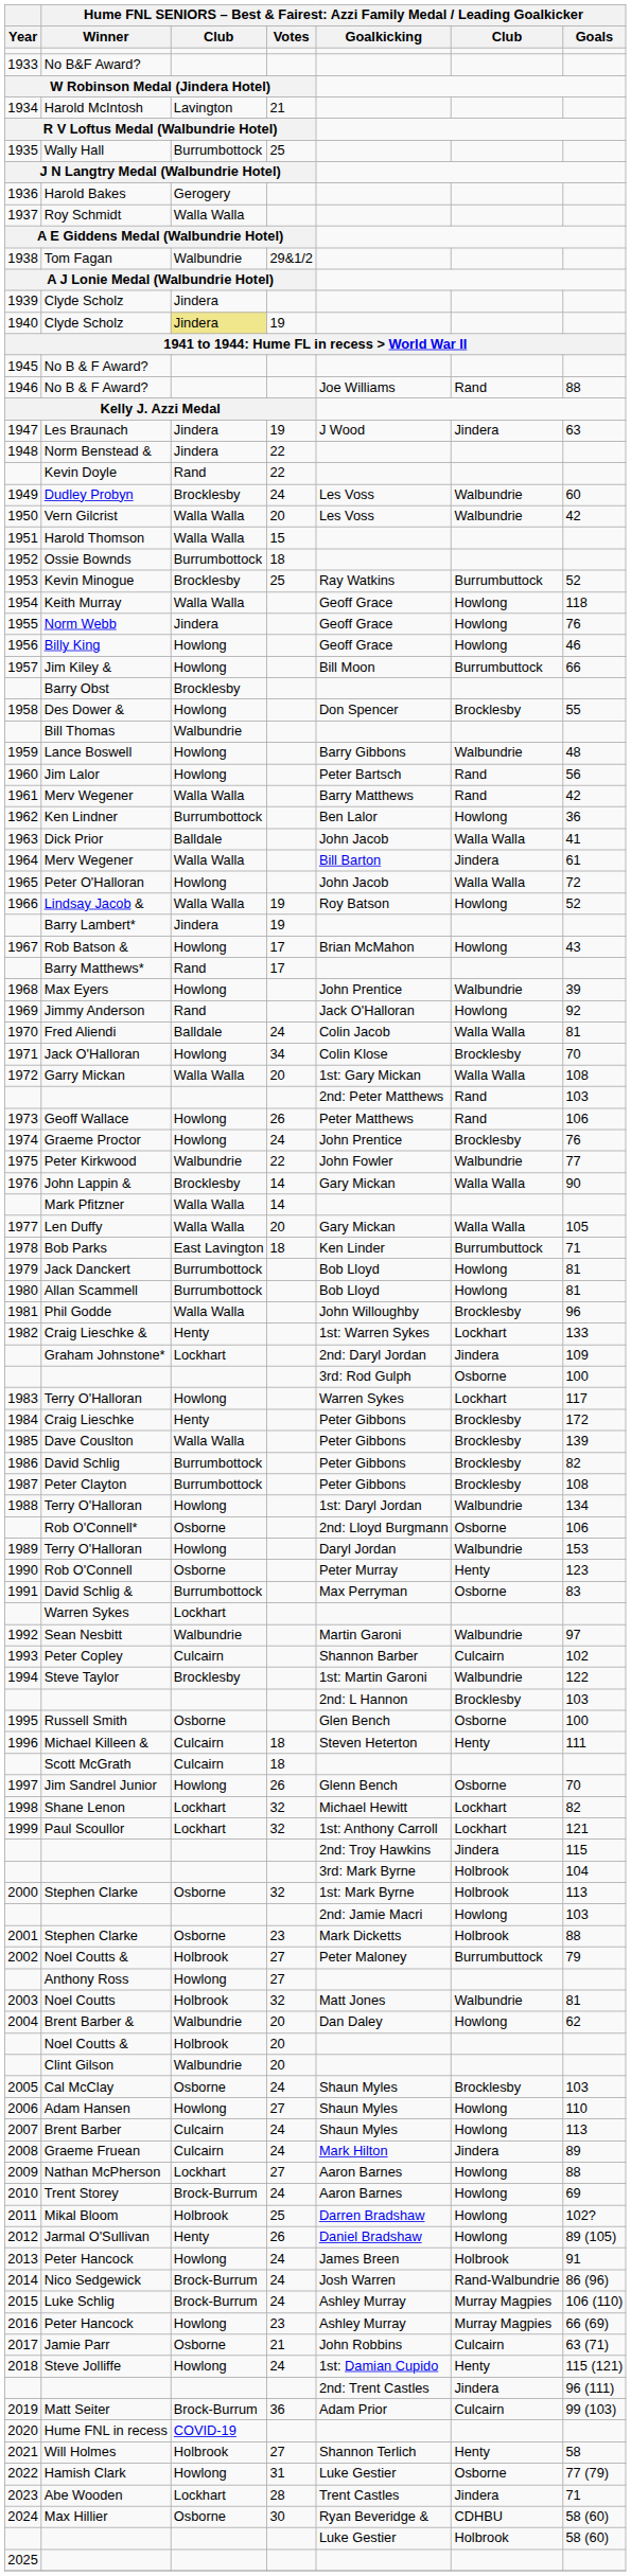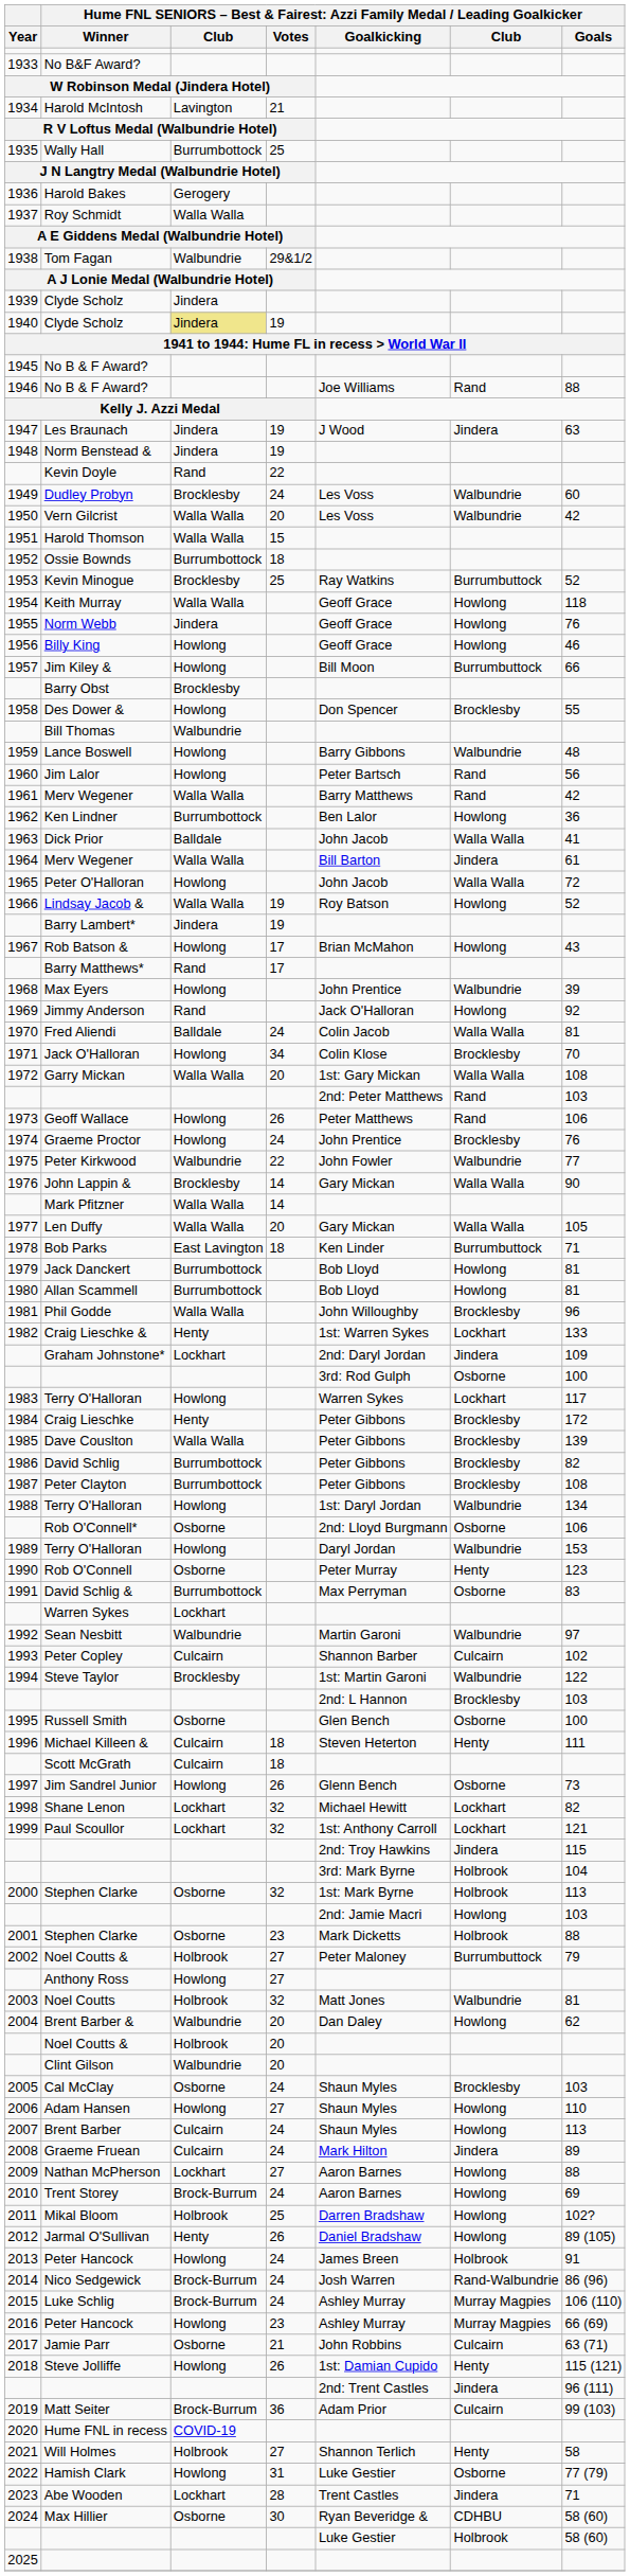 <table class="wikitable collapsible collapsed">
 <tr>
 <th></th>
 <th colspan=9>Hume FNL SENIORS – Best & Fairest: Azzi Family Medal / Leading Goalkicker</th>
 </tr>
 <tr>
 <th>Year</th>
 <th>Winner</th>
 <th>Club</th>
 <th>Votes</th>
 <th>Goalkicking</th>
 <th>Club</th>
 <th>Goals</th>
 </tr>
 <tr>
 <td></td>
 <td></td>
 <td></td>
 <td></td>
 <td></td>
 <td></td>
 <td></td>
 </tr>
 <tr>
 <td>1933</td>
 <td>No B&F Award?</td>
 <td></td>
 <td></td>
 <td></td>
 <td></td>
 <td></td>
 </tr>
 <tr>
 <th colspan=4>W Robinson Medal (Jindera Hotel)</th>
 </tr>
 <tr>
 <td>1934</td>
 <td>Harold McIntosh</td>
 <td>Lavington</td>
 <td>21</td>
 <td></td>
 <td></td>
 <td></td>
 </tr>
 <tr>
 <th colspan=4>R V Loftus Medal (Walbundrie Hotel)</th>
 </tr>
 <tr>
 <td>1935</td>
 <td>Wally Hall</td>
 <td>Burrumbottock</td>
 <td>25</td>
 <td></td>
 <td></td>
 <td></td>
 </tr>
 <tr>
 <th colspan=4>J N Langtry Medal (Walbundrie Hotel)</th>
 </tr>
 <tr>
 <td>1936</td>
 <td>Harold Bakes</td>
 <td>Gerogery</td>
 <td></td>
 <td></td>
 <td></td>
 <td></td>
 </tr>
 <tr>
 <td>1937</td>
 <td>Roy Schmidt</td>
 <td>Walla Walla</td>
 <td></td>
 <td></td>
 <td></td>
 <td></td>
 </tr>
 <tr>
 <th colspan=4>A E Giddens Medal (Walbundrie Hotel)</th>
 </tr>
 <tr>
 <td>1938</td>
 <td>Tom Fagan</td>
 <td>Walbundrie</td>
 <td>29&1/2</td>
 <td></td>
 <td></td>
 <td></td>
 </tr>
 <tr>
 <th colspan=4>A J Lonie Medal (Walbundrie Hotel)</th>
 </tr>
 <tr>
 <td>1939</td>
 <td>Clyde Scholz</td>
 <td>Jindera</td>
 <td></td>
 <td></td>
 <td></td>
 <td></td>
 </tr>
 <tr>
 <td>1940</td>
 <td>Clyde Scholz</td>
 <td style="background: khaki;">Jindera</td>
 <td>19</td>
 <td></td>
 <td></td>
 <td></td>
 </tr>
 <tr>
 <th colspan=9>1941 to 1944: Hume FL in recess > <a href='#'>World War II</a></th>
 </tr>
 <tr>
 <td>1945</td>
 <td>No B & F Award?</td>
 <td></td>
 <td></td>
 <td></td>
 <td></td>
 <td></td>
 </tr>
 <tr>
 <td>1946</td>
 <td>No B & F Award?</td>
 <td></td>
 <td></td>
 <td>Joe Williams</td>
 <td>Rand</td>
 <td>88</td>
 </tr>
 <tr>
 <th colspan=4>Kelly J. Azzi Medal</th>
 </tr>
 <tr>
 <td>1947</td>
 <td>Les Braunach</td>
 <td>Jindera</td>
 <td>19</td>
 <td>J Wood</td>
 <td>Jindera</td>
 <td>63</td>
 </tr>
 <tr>
 <td>1948</td>
 <td>Norm Benstead &</td>
 <td>Jindera</td>
-<td>22</td>
+<td>19</td>
 <td></td>
 <td></td>
 <td></td>
 </tr>
 <tr>
 <td></td>
 <td>Kevin Doyle</td>
 <td>Rand</td>
 <td>22</td>
 <td></td>
 <td></td>
 <td></td>
 </tr>
 <tr>
 <td>1949</td>
 <td><a href='#'>Dudley Probyn</a></td>
 <td>Brocklesby</td>
 <td>24</td>
 <td>Les Voss</td>
 <td>Walbundrie</td>
 <td>60</td>
 </tr>
 <tr>
 <td>1950</td>
 <td>Vern Gilcrist</td>
 <td>Walla Walla</td>
 <td>20</td>
 <td>Les Voss</td>
 <td>Walbundrie</td>
 <td>42</td>
 </tr>
 <tr>
 <td>1951</td>
 <td>Harold Thomson</td>
 <td>Walla Walla</td>
 <td>15</td>
 <td></td>
 <td></td>
 <td></td>
 </tr>
 <tr>
 <td>1952</td>
 <td>Ossie Bownds</td>
 <td>Burrumbottock</td>
 <td>18</td>
 <td></td>
 <td></td>
 <td></td>
 </tr>
 <tr>
 <td>1953</td>
 <td>Kevin Minogue</td>
 <td>Brocklesby</td>
 <td>25</td>
 <td>Ray Watkins</td>
 <td>Burrumbuttock</td>
 <td>52</td>
 </tr>
 <tr>
 <td>1954</td>
 <td>Keith Murray</td>
 <td>Walla Walla</td>
 <td></td>
 <td>Geoff Grace</td>
 <td>Howlong</td>
 <td>118</td>
 </tr>
 <tr>
 <td>1955</td>
 <td><a href='#'>Norm Webb</a></td>
 <td>Jindera</td>
 <td></td>
 <td>Geoff Grace</td>
 <td>Howlong</td>
 <td>76</td>
 </tr>
 <tr>
 <td>1956</td>
 <td><a href='#'>Billy King</a></td>
 <td>Howlong</td>
 <td></td>
 <td>Geoff Grace</td>
 <td>Howlong</td>
 <td>46</td>
 </tr>
 <tr>
 <td>1957</td>
 <td>Jim Kiley &</td>
 <td>Howlong</td>
 <td></td>
 <td>Bill Moon</td>
 <td>Burrumbuttock</td>
 <td>66</td>
 </tr>
 <tr>
 <td></td>
 <td>Barry Obst</td>
 <td>Brocklesby</td>
 <td></td>
 <td></td>
 <td></td>
 <td></td>
 </tr>
 <tr>
 <td>1958</td>
 <td>Des Dower  &</td>
 <td>Howlong</td>
 <td></td>
 <td>Don Spencer</td>
 <td>Brocklesby</td>
 <td>55</td>
 </tr>
 <tr>
 <td></td>
 <td>Bill Thomas</td>
 <td>Walbundrie</td>
 <td></td>
 <td></td>
 <td></td>
 <td></td>
 </tr>
 <tr>
 <td>1959</td>
 <td>Lance Boswell</td>
 <td>Howlong</td>
 <td></td>
 <td>Barry Gibbons</td>
 <td>Walbundrie</td>
 <td>48</td>
 </tr>
 <tr>
 <td>1960</td>
 <td>Jim Lalor</td>
 <td>Howlong</td>
 <td></td>
 <td>Peter Bartsch</td>
 <td>Rand</td>
 <td>56</td>
 </tr>
 <tr>
 <td>1961</td>
 <td>Merv Wegener</td>
 <td>Walla Walla</td>
 <td></td>
 <td>Barry Matthews</td>
 <td>Rand</td>
 <td>42</td>
 </tr>
 <tr>
 <td>1962</td>
 <td>Ken Lindner</td>
 <td>Burrumbottock</td>
 <td></td>
 <td>Ben Lalor</td>
 <td>Howlong</td>
 <td>36</td>
 </tr>
 <tr>
 <td>1963</td>
 <td>Dick Prior</td>
 <td>Balldale</td>
 <td></td>
 <td>John Jacob</td>
 <td>Walla Walla</td>
 <td>41</td>
 </tr>
 <tr>
 <td>1964</td>
 <td>Merv Wegener</td>
 <td>Walla Walla</td>
 <td></td>
 <td><a href='#'>Bill Barton</a></td>
 <td>Jindera</td>
 <td>61</td>
 </tr>
 <tr>
 <td>1965</td>
 <td>Peter O'Halloran</td>
 <td>Howlong</td>
 <td></td>
 <td>John Jacob</td>
 <td>Walla Walla</td>
 <td>72</td>
 </tr>
 <tr>
 <td>1966</td>
 <td><a href='#'>Lindsay Jacob</a> &</td>
 <td>Walla Walla</td>
 <td>19</td>
 <td>Roy Batson</td>
 <td>Howlong</td>
 <td>52</td>
 </tr>
 <tr>
 <td></td>
 <td>Barry Lambert*</td>
 <td>Jindera</td>
 <td>19</td>
 <td></td>
 <td></td>
 <td></td>
 </tr>
 <tr>
 <td>1967</td>
 <td>Rob Batson &</td>
 <td>Howlong</td>
 <td>17</td>
 <td>Brian McMahon</td>
 <td>Howlong</td>
 <td>43</td>
 </tr>
 <tr>
 <td></td>
 <td>Barry Matthews*</td>
 <td>Rand</td>
 <td>17</td>
 <td></td>
 <td></td>
 <td></td>
 </tr>
 <tr>
 <td>1968</td>
 <td>Max Eyers</td>
 <td>Howlong</td>
 <td></td>
 <td>John Prentice</td>
 <td>Walbundrie</td>
 <td>39</td>
 </tr>
 <tr>
 <td>1969</td>
 <td>Jimmy Anderson</td>
 <td>Rand</td>
 <td></td>
 <td>Jack O'Halloran</td>
 <td>Howlong</td>
 <td>92</td>
 </tr>
 <tr>
 <td>1970</td>
 <td>Fred Aliendi</td>
 <td>Balldale</td>
 <td>24</td>
 <td>Colin Jacob</td>
 <td>Walla Walla</td>
 <td>81</td>
 </tr>
 <tr>
 <td>1971</td>
 <td>Jack O'Halloran</td>
 <td>Howlong</td>
 <td>34</td>
 <td>Colin Klose</td>
 <td>Brocklesby</td>
 <td>70</td>
 </tr>
 <tr>
 <td>1972</td>
 <td>Garry Mickan</td>
 <td>Walla Walla</td>
 <td>20</td>
 <td>1st: Gary Mickan</td>
 <td>Walla Walla</td>
 <td>108</td>
 </tr>
 <tr>
 <td></td>
 <td></td>
 <td></td>
 <td></td>
 <td>2nd: Peter Matthews</td>
 <td>Rand</td>
 <td>103</td>
 </tr>
 <tr>
 <td>1973</td>
 <td>Geoff Wallace</td>
 <td>Howlong</td>
 <td>26</td>
 <td>Peter Matthews</td>
 <td>Rand</td>
 <td>106</td>
 </tr>
 <tr>
 <td>1974</td>
 <td>Graeme Proctor</td>
 <td>Howlong</td>
 <td>24</td>
 <td>John Prentice</td>
 <td>Brocklesby</td>
 <td>76</td>
 </tr>
 <tr>
 <td>1975</td>
 <td>Peter Kirkwood</td>
 <td>Walbundrie</td>
 <td>22</td>
 <td>John Fowler</td>
 <td>Walbundrie</td>
 <td>77</td>
 </tr>
 <tr>
 <td>1976</td>
 <td>John Lappin &</td>
 <td>Brocklesby</td>
 <td>14</td>
 <td>Gary Mickan</td>
 <td>Walla Walla</td>
 <td>90</td>
 </tr>
 <tr>
 <td></td>
 <td>Mark Pfitzner</td>
 <td>Walla Walla</td>
 <td>14</td>
 <td></td>
 <td></td>
 <td></td>
 </tr>
 <tr>
 <td>1977</td>
 <td>Len Duffy</td>
 <td>Walla Walla</td>
 <td>20</td>
 <td>Gary Mickan</td>
 <td>Walla Walla</td>
 <td>105</td>
 </tr>
 <tr>
 <td>1978</td>
 <td>Bob Parks</td>
 <td>East Lavington</td>
 <td>18</td>
 <td>Ken Linder</td>
 <td>Burrumbuttock</td>
 <td>71</td>
 </tr>
 <tr>
 <td>1979</td>
 <td>Jack Danckert</td>
 <td>Burrumbottock</td>
 <td></td>
 <td>Bob Lloyd</td>
 <td>Howlong</td>
 <td>81</td>
 </tr>
 <tr>
 <td>1980</td>
 <td>Allan Scammell</td>
 <td>Burrumbottock</td>
 <td></td>
 <td>Bob Lloyd</td>
 <td>Howlong</td>
 <td>81</td>
 </tr>
 <tr>
 <td>1981</td>
 <td>Phil Godde</td>
 <td>Walla Walla</td>
 <td></td>
 <td>John Willoughby</td>
 <td>Brocklesby</td>
 <td>96</td>
 </tr>
 <tr>
 <td>1982</td>
 <td>Craig Lieschke &</td>
 <td>Henty</td>
 <td></td>
 <td>1st: Warren Sykes</td>
 <td>Lockhart</td>
 <td>133</td>
 </tr>
 <tr>
 <td></td>
 <td>Graham Johnstone*</td>
 <td>Lockhart</td>
 <td></td>
 <td>2nd: Daryl Jordan</td>
 <td>Jindera</td>
 <td>109</td>
 </tr>
 <tr>
 <td></td>
 <td></td>
 <td></td>
 <td></td>
 <td>3rd: Rod Gulph</td>
 <td>Osborne</td>
 <td>100</td>
 </tr>
 <tr>
 <td>1983</td>
 <td>Terry O'Halloran</td>
 <td>Howlong</td>
 <td></td>
 <td>Warren Sykes</td>
 <td>Lockhart</td>
 <td>117</td>
 </tr>
 <tr>
 <td>1984</td>
 <td>Craig Lieschke</td>
 <td>Henty</td>
 <td></td>
 <td>Peter Gibbons</td>
 <td>Brocklesby</td>
 <td>172</td>
 </tr>
 <tr>
 <td>1985</td>
 <td>Dave Couslton</td>
 <td>Walla Walla</td>
 <td></td>
 <td>Peter Gibbons</td>
 <td>Brocklesby</td>
 <td>139</td>
 </tr>
 <tr>
 <td>1986</td>
 <td>David Schlig</td>
 <td>Burrumbottock</td>
 <td></td>
 <td>Peter Gibbons</td>
 <td>Brocklesby</td>
 <td>82</td>
 </tr>
 <tr>
 <td>1987</td>
 <td>Peter Clayton</td>
 <td>Burrumbottock</td>
 <td></td>
 <td>Peter Gibbons</td>
 <td>Brocklesby</td>
 <td>108</td>
 </tr>
 <tr>
 <td>1988</td>
 <td>Terry O'Halloran</td>
 <td>Howlong</td>
 <td></td>
 <td>1st: Daryl Jordan</td>
 <td>Walbundrie</td>
 <td>134</td>
 </tr>
 <tr>
 <td></td>
 <td>Rob O'Connell*</td>
 <td>Osborne</td>
 <td></td>
 <td>2nd: Lloyd Burgmann</td>
 <td>Osborne</td>
 <td>106</td>
 </tr>
 <tr>
 <td>1989</td>
 <td>Terry O'Halloran</td>
 <td>Howlong</td>
 <td></td>
 <td>Daryl Jordan</td>
 <td>Walbundrie</td>
 <td>153</td>
 </tr>
 <tr>
 <td>1990</td>
 <td>Rob O'Connell</td>
 <td>Osborne</td>
 <td></td>
 <td>Peter Murray</td>
 <td>Henty</td>
 <td>123</td>
 </tr>
 <tr>
 <td>1991</td>
 <td>David Schlig &</td>
 <td>Burrumbottock</td>
 <td></td>
 <td>Max Perryman</td>
 <td>Osborne</td>
 <td>83</td>
 </tr>
 <tr>
 <td></td>
 <td>Warren Sykes</td>
 <td>Lockhart</td>
 <td></td>
 <td></td>
 <td></td>
 <td></td>
 </tr>
 <tr>
 <td>1992</td>
 <td>Sean Nesbitt</td>
 <td>Walbundrie</td>
 <td></td>
 <td>Martin Garoni</td>
 <td>Walbundrie</td>
 <td>97</td>
 </tr>
 <tr>
 <td>1993</td>
 <td>Peter Copley</td>
 <td>Culcairn</td>
 <td></td>
 <td>Shannon Barber</td>
 <td>Culcairn</td>
 <td>102</td>
 </tr>
 <tr>
 <td>1994</td>
 <td>Steve Taylor</td>
 <td>Brocklesby</td>
 <td></td>
 <td>1st: Martin Garoni</td>
 <td>Walbundrie</td>
 <td>122</td>
 </tr>
 <tr>
 <td></td>
 <td></td>
 <td></td>
 <td></td>
 <td>2nd: L Hannon</td>
 <td>Brocklesby</td>
 <td>103</td>
 </tr>
 <tr>
 <td>1995</td>
 <td>Russell Smith</td>
 <td>Osborne</td>
 <td></td>
 <td>Glen Bench</td>
 <td>Osborne</td>
 <td>100</td>
 </tr>
 <tr>
 <td>1996</td>
 <td>Michael Killeen &</td>
 <td>Culcairn</td>
 <td>18</td>
 <td>Steven Heterton</td>
 <td>Henty</td>
 <td>111</td>
 </tr>
 <tr>
 <td></td>
 <td>Scott McGrath</td>
 <td>Culcairn</td>
 <td>18</td>
 <td></td>
 <td></td>
 <td></td>
 </tr>
 <tr>
 <td>1997</td>
 <td>Jim Sandrel Junior</td>
 <td>Howlong</td>
 <td>26</td>
 <td>Glenn Bench</td>
 <td>Osborne</td>
-<td>70</td>
+<td>73</td>
 </tr>
 <tr>
 <td>1998</td>
 <td>Shane Lenon</td>
 <td>Lockhart</td>
 <td>32</td>
 <td>Michael Hewitt</td>
 <td>Lockhart</td>
 <td>82</td>
 </tr>
 <tr>
 <td>1999</td>
 <td>Paul Scoullor</td>
 <td>Lockhart</td>
 <td>32</td>
 <td>1st: Anthony Carroll</td>
 <td>Lockhart</td>
 <td>121</td>
 </tr>
 <tr>
 <td></td>
 <td></td>
 <td></td>
 <td></td>
 <td>2nd: Troy Hawkins</td>
 <td>Jindera</td>
 <td>115</td>
 </tr>
 <tr>
 <td></td>
 <td></td>
 <td></td>
 <td></td>
 <td>3rd: Mark Byrne</td>
 <td>Holbrook</td>
 <td>104</td>
 </tr>
 <tr>
 <td>2000</td>
 <td>Stephen Clarke</td>
 <td>Osborne</td>
 <td>32</td>
 <td>1st: Mark Byrne</td>
 <td>Holbrook</td>
 <td>113</td>
 </tr>
 <tr>
 <td></td>
 <td></td>
 <td></td>
 <td></td>
 <td>2nd: Jamie Macri</td>
 <td>Howlong</td>
 <td>103</td>
 </tr>
 <tr>
 <td>2001</td>
 <td>Stephen Clarke</td>
 <td>Osborne</td>
 <td>23</td>
 <td>Mark Dicketts</td>
 <td>Holbrook</td>
 <td>88</td>
 </tr>
 <tr>
 <td>2002</td>
 <td>Noel Coutts &</td>
 <td>Holbrook</td>
 <td>27</td>
 <td>Peter Maloney</td>
 <td>Burrumbuttock</td>
 <td>79</td>
 </tr>
 <tr>
 <td></td>
 <td>Anthony Ross</td>
 <td>Howlong</td>
 <td>27</td>
 <td></td>
 <td></td>
 <td></td>
 </tr>
 <tr>
 <td>2003</td>
 <td>Noel Coutts</td>
 <td>Holbrook</td>
 <td>32</td>
 <td>Matt Jones</td>
 <td>Walbundrie</td>
 <td>81</td>
 </tr>
 <tr>
 <td>2004</td>
 <td>Brent Barber &</td>
 <td>Walbundrie</td>
 <td>20</td>
 <td>Dan Daley</td>
 <td>Howlong</td>
 <td>62</td>
 </tr>
 <tr>
 <td></td>
 <td>Noel Coutts &</td>
 <td>Holbrook</td>
 <td>20</td>
 <td></td>
 <td></td>
 <td></td>
 </tr>
 <tr>
 <td></td>
 <td>Clint Gilson</td>
 <td>Walbundrie</td>
 <td>20</td>
 <td></td>
 <td></td>
 <td></td>
 </tr>
 <tr>
 <td>2005</td>
 <td>Cal McClay</td>
 <td>Osborne</td>
 <td>24</td>
 <td>Shaun Myles</td>
 <td>Brocklesby</td>
 <td>103</td>
 </tr>
 <tr>
 <td>2006</td>
 <td>Adam Hansen</td>
 <td>Howlong</td>
 <td>27</td>
 <td>Shaun Myles</td>
 <td>Howlong</td>
 <td>110</td>
 </tr>
 <tr>
 <td>2007</td>
 <td>Brent Barber</td>
 <td>Culcairn</td>
 <td>24</td>
 <td>Shaun Myles</td>
 <td>Howlong</td>
 <td>113</td>
 </tr>
 <tr>
 <td>2008</td>
 <td>Graeme Fruean</td>
 <td>Culcairn</td>
 <td>24</td>
 <td><a href='#'>Mark Hilton</a></td>
 <td>Jindera</td>
 <td>89</td>
 </tr>
 <tr>
 <td>2009</td>
 <td>Nathan McPherson</td>
 <td>Lockhart</td>
 <td>27</td>
 <td>Aaron Barnes</td>
 <td>Howlong</td>
 <td>88</td>
 </tr>
 <tr>
 <td>2010</td>
 <td>Trent Storey</td>
 <td>Brock-Burrum</td>
 <td>24</td>
 <td>Aaron Barnes</td>
 <td>Howlong</td>
 <td>69</td>
 </tr>
 <tr>
 <td>2011</td>
 <td>Mikal Bloom</td>
 <td>Holbrook</td>
 <td>25</td>
 <td><a href='#'>Darren Bradshaw</a></td>
 <td>Howlong</td>
 <td>102?</td>
 </tr>
 <tr>
 <td>2012</td>
 <td>Jarmal O'Sullivan</td>
 <td>Henty</td>
 <td>26</td>
 <td><a href='#'>Daniel Bradshaw</a></td>
 <td>Howlong</td>
 <td>89 (105)</td>
 </tr>
 <tr>
 <td>2013</td>
 <td>Peter Hancock</td>
 <td>Howlong</td>
 <td>24</td>
 <td>James Breen</td>
 <td>Holbrook</td>
 <td>91</td>
 </tr>
 <tr>
 <td>2014</td>
 <td>Nico Sedgewick</td>
 <td>Brock-Burrum</td>
 <td>24</td>
 <td>Josh Warren</td>
 <td>Rand-Walbundrie</td>
 <td>86 (96)</td>
 </tr>
 <tr>
 <td>2015</td>
 <td>Luke Schlig</td>
 <td>Brock-Burrum</td>
 <td>24</td>
 <td>Ashley Murray</td>
 <td>Murray Magpies</td>
 <td>106 (110)</td>
 </tr>
 <tr>
 <td>2016</td>
 <td>Peter Hancock</td>
 <td>Howlong</td>
 <td>23</td>
 <td>Ashley Murray</td>
 <td>Murray Magpies</td>
 <td>66 (69)</td>
 </tr>
 <tr>
 <td>2017</td>
 <td>Jamie Parr</td>
 <td>Osborne</td>
 <td>21</td>
 <td>John Robbins</td>
 <td>Culcairn</td>
 <td>63 (71)</td>
 </tr>
 <tr>
 <td>2018</td>
 <td>Steve Jolliffe</td>
 <td>Howlong</td>
-<td>24</td>
+<td>26</td>
 <td>1st: <a href='#'>Damian Cupido</a></td>
 <td>Henty</td>
 <td>115 (121)</td>
 </tr>
 <tr>
 <td></td>
 <td></td>
 <td></td>
 <td></td>
 <td>2nd: Trent Castles</td>
 <td>Jindera</td>
 <td>96 (111)</td>
 </tr>
 <tr>
 <td>2019</td>
 <td>Matt Seiter</td>
 <td>Brock-Burrum</td>
 <td>36</td>
 <td>Adam Prior</td>
 <td>Culcairn</td>
 <td>99 (103)</td>
 </tr>
 <tr>
 <td>2020</td>
 <td>Hume FNL in recess</td>
 <td><a href='#'>COVID-19</a></td>
 <td></td>
 <td></td>
 <td></td>
 <td></td>
 </tr>
 <tr>
 <td>2021</td>
 <td>Will Holmes</td>
 <td>Holbrook</td>
 <td>27</td>
 <td>Shannon Terlich</td>
 <td>Henty</td>
 <td>58</td>
 </tr>
 <tr>
 <td>2022</td>
 <td>Hamish Clark</td>
 <td>Howlong</td>
 <td>31</td>
 <td>Luke Gestier</td>
 <td>Osborne</td>
 <td>77 (79)</td>
 </tr>
 <tr>
 <td>2023</td>
 <td>Abe Wooden</td>
 <td>Lockhart</td>
 <td>28</td>
 <td>Trent Castles</td>
 <td>Jindera</td>
 <td>71</td>
 </tr>
 <tr>
 <td>2024</td>
 <td>Max Hillier</td>
 <td>Osborne</td>
 <td>30</td>
 <td>Ryan Beveridge &</td>
 <td>CDHBU</td>
 <td>58 (60)</td>
 </tr>
 <tr>
 <td></td>
 <td></td>
 <td></td>
 <td></td>
 <td>Luke Gestier</td>
 <td>Holbrook</td>
 <td>58 (60)</td>
 </tr>
 <tr>
 <td>2025</td>
 <td></td>
 <td></td>
 <td></td>
 <td></td>
 <td></td>
 <td></td>
 </tr>
 <tr>
 </tr>
 </table>
